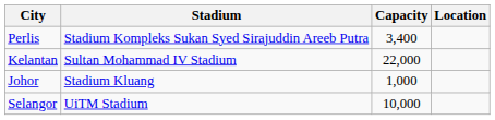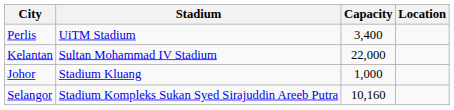 <table class="wikitable">
 <tr>
 <th>City</th>
 <th>Stadium</th>
 <th>Capacity</th>
 <th>Location</th>
 </tr>
 <tr>
 <td> <a href='#'>Perlis</a></td>
-<td><a href='#'>Stadium Kompleks Sukan Syed Sirajuddin Areeb Putra</a></td>
+<td><a href='#'>UiTM Stadium</a></td>
 <td align="center">3,400</td>
 <td><small></small></td>
 </tr>
 <tr>
 <td> <a href='#'>Kelantan</a></td>
 <td><a href='#'>Sultan Mohammad IV Stadium</a></td>
 <td align="center">22,000</td>
 <td><small></small></td>
 </tr>
 <tr>
 <td> <a href='#'>Johor</a></td>
 <td><a href='#'>Stadium Kluang</a></td>
 <td align="center">1,000</td>
 <td><small></small></td>
 </tr>
 <tr>
 <td> <a href='#'>Selangor</a></td>
-<td><a href='#'>UiTM Stadium</a></td>
-<td align="center">10,000</td>
+<td><a href='#'>Stadium Kompleks Sukan Syed Sirajuddin Areeb Putra</a></td>
+<td align="center">10,160</td>
 <td><small></small></td>
 </tr>
 </table>
